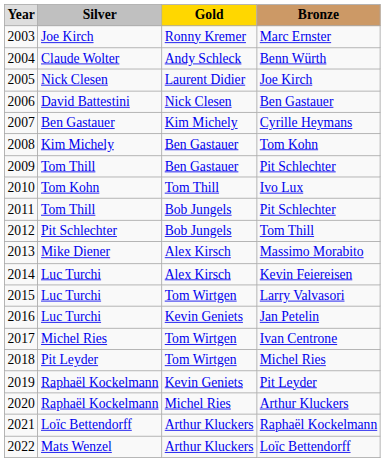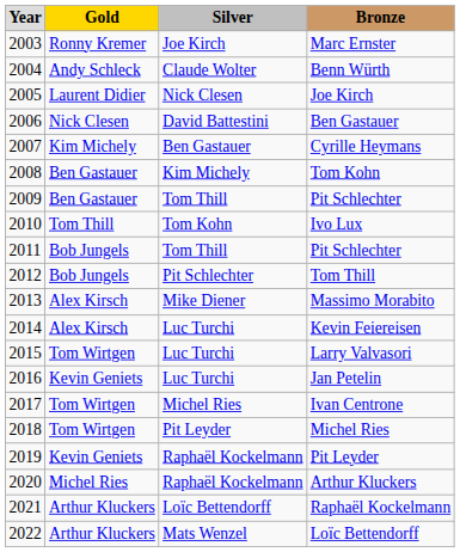 <table class="wikitable" style="text-align:left;">
 <tr>
 <td style="background:#DDDDDD; font-weight:bold; text-align:center;">Year</td>
+<td style="background:gold; font-weight:bold; text-align:center;">Gold</td>
 <td style="background:silver; font-weight:bold; text-align:center;">Silver</td>
-<td style="background:gold; font-weight:bold; text-align:center;">Gold</td>
 <td style="background:#cc9966; font-weight:bold; text-align:center;">Bronze</td>
 </tr>
 <tr>
 <td>2003</td>
+<td><a href='#'>Ronny Kremer</a></td>
 <td><a href='#'>Joe Kirch</a></td>
-<td><a href='#'>Ronny Kremer</a></td>
 <td><a href='#'>Marc Ernster</a></td>
 </tr>
 <tr>
 <td>2004</td>
+<td><a href='#'>Andy Schleck</a></td>
 <td><a href='#'>Claude Wolter</a></td>
-<td><a href='#'>Andy Schleck</a></td>
 <td><a href='#'>Benn Würth</a></td>
 </tr>
 <tr>
 <td>2005</td>
+<td><a href='#'>Laurent Didier</a></td>
 <td><a href='#'>Nick Clesen</a></td>
-<td><a href='#'>Laurent Didier</a></td>
 <td><a href='#'>Joe Kirch</a></td>
 </tr>
 <tr>
 <td>2006</td>
+<td><a href='#'>Nick Clesen</a></td>
 <td><a href='#'>David Battestini</a></td>
-<td><a href='#'>Nick Clesen</a></td>
 <td><a href='#'>Ben Gastauer</a></td>
 </tr>
 <tr>
 <td>2007</td>
+<td><a href='#'>Kim Michely</a></td>
 <td><a href='#'>Ben Gastauer</a></td>
-<td><a href='#'>Kim Michely</a></td>
 <td><a href='#'>Cyrille Heymans</a></td>
 </tr>
 <tr>
 <td>2008</td>
+<td><a href='#'>Ben Gastauer</a></td>
 <td><a href='#'>Kim Michely</a></td>
-<td><a href='#'>Ben Gastauer</a></td>
 <td><a href='#'>Tom Kohn</a></td>
 </tr>
 <tr>
 <td>2009</td>
+<td><a href='#'>Ben Gastauer</a></td>
 <td><a href='#'>Tom Thill</a></td>
-<td><a href='#'>Ben Gastauer</a></td>
 <td><a href='#'>Pit Schlechter</a></td>
 </tr>
 <tr>
 <td>2010</td>
+<td><a href='#'>Tom Thill</a></td>
 <td><a href='#'>Tom Kohn</a></td>
-<td><a href='#'>Tom Thill</a></td>
 <td><a href='#'>Ivo Lux</a></td>
 </tr>
 <tr>
 <td>2011</td>
+<td><a href='#'>Bob Jungels</a></td>
 <td><a href='#'>Tom Thill</a></td>
-<td><a href='#'>Bob Jungels</a></td>
 <td><a href='#'>Pit Schlechter</a></td>
 </tr>
 <tr>
 <td>2012</td>
+<td><a href='#'>Bob Jungels</a></td>
 <td><a href='#'>Pit Schlechter</a></td>
-<td><a href='#'>Bob Jungels</a></td>
 <td><a href='#'>Tom Thill</a></td>
 </tr>
 <tr>
 <td>2013</td>
+<td><a href='#'>Alex Kirsch</a></td>
 <td><a href='#'>Mike Diener</a></td>
-<td><a href='#'>Alex Kirsch</a></td>
 <td><a href='#'>Massimo Morabito</a></td>
 </tr>
 <tr>
 <td>2014</td>
+<td><a href='#'>Alex Kirsch</a></td>
 <td><a href='#'>Luc Turchi</a></td>
-<td><a href='#'>Alex Kirsch</a></td>
 <td><a href='#'>Kevin Feiereisen</a></td>
 </tr>
 <tr>
 <td>2015</td>
+<td><a href='#'>Tom Wirtgen</a></td>
 <td><a href='#'>Luc Turchi</a></td>
-<td><a href='#'>Tom Wirtgen</a></td>
 <td><a href='#'>Larry Valvasori</a></td>
 </tr>
 <tr>
 <td>2016</td>
+<td><a href='#'>Kevin Geniets</a></td>
 <td><a href='#'>Luc Turchi</a></td>
-<td><a href='#'>Kevin Geniets</a></td>
 <td><a href='#'>Jan Petelin</a></td>
 </tr>
 <tr>
 <td>2017</td>
+<td><a href='#'>Tom Wirtgen</a></td>
 <td><a href='#'>Michel Ries</a></td>
-<td><a href='#'>Tom Wirtgen</a></td>
 <td><a href='#'>Ivan Centrone</a></td>
 </tr>
 <tr>
 <td>2018</td>
+<td><a href='#'>Tom Wirtgen</a></td>
 <td><a href='#'>Pit Leyder</a></td>
-<td><a href='#'>Tom Wirtgen</a></td>
 <td><a href='#'>Michel Ries</a></td>
 </tr>
 <tr>
 <td>2019</td>
+<td><a href='#'>Kevin Geniets</a></td>
 <td><a href='#'>Raphaël Kockelmann</a></td>
-<td><a href='#'>Kevin Geniets</a></td>
 <td><a href='#'>Pit Leyder</a></td>
 </tr>
 <tr>
 <td>2020</td>
+<td><a href='#'>Michel Ries</a></td>
 <td><a href='#'>Raphaël Kockelmann</a></td>
-<td><a href='#'>Michel Ries</a></td>
 <td><a href='#'>Arthur Kluckers</a></td>
 </tr>
 <tr>
 <td>2021</td>
+<td><a href='#'>Arthur Kluckers</a></td>
 <td><a href='#'>Loïc Bettendorff</a></td>
-<td><a href='#'>Arthur Kluckers</a></td>
 <td><a href='#'>Raphaël Kockelmann</a></td>
 </tr>
 <tr>
 <td>2022</td>
+<td><a href='#'>Arthur Kluckers</a></td>
 <td><a href='#'>Mats Wenzel</a></td>
-<td><a href='#'>Arthur Kluckers</a></td>
 <td><a href='#'>Loïc Bettendorff</a></td>
 </tr>
 </table>
